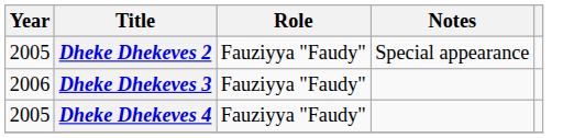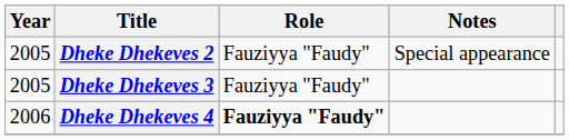 <table class="wikitable sortable plainrowheaders">
 <tr style="background:#ccc; text-align:center;">
 <th scope="col">Year</th>
 <th scope="col">Title</th>
 <th scope="col">Role</th>
 <th scope="col">Notes</th>
 <th scope="col" class="unsortable"></th>
 </tr>
 <tr>
 <td>2005</td>
 <th scope="row"><em><a href='#'>Dheke Dhekeves 2</a></em></th>
 <td>Fauziyya "Faudy"</td>
 <td>Special appearance</td>
 <td style="text-align: center;"></td>
 </tr>
 <tr>
-<td>2006</td>
+<td>2005</td>
 <th scope="row"><em><a href='#'>Dheke Dhekeves 3</a></em></th>
 <td>Fauziyya "Faudy"</td>
 <td></td>
 <td style="text-align: center;"></td>
 </tr>
 <tr>
-<td>2005</td>
+<td>2006</td>
 <th scope="row"><em><a href='#'>Dheke Dhekeves 4</a></em></th>
-<td>Fauziyya "Faudy"</td>
+<td><strong>Fauziyya "Faudy"</strong></td>
 <td></td>
 <td style="text-align: center;"></td>
 </tr>
 <tr>
 </tr>
 </table>
